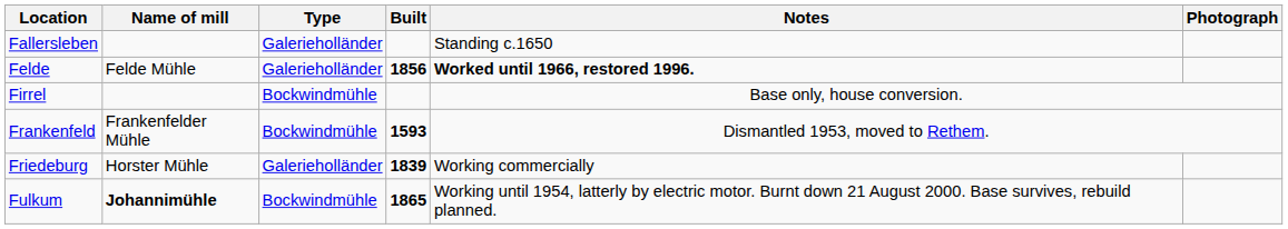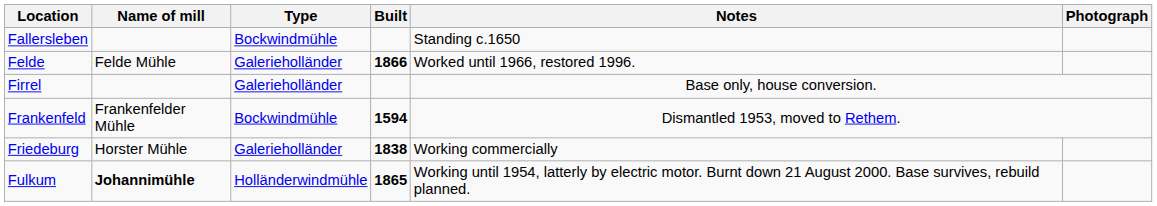 <table class="wikitable sortable">
 <tr>
 <th>Location</th>
 <th>Name of mill</th>
 <th>Type</th>
 <th>Built</th>
 <th class="unsortable">Notes</th>
 <th class="unsortable">Photograph</th>
 </tr>
 <tr>
 <td><a href='#'>Fallersleben</a></td>
 <td></td>
-<td><a href='#'>Galerieholländer</a></td>
+<td><a href='#'>Bockwindmühle</a></td>
 <td></td>
 <td>Standing c.1650</td>
 <td></td>
 </tr>
 <tr>
 <td><a href='#'>Felde</a></td>
 <td>Felde Mühle</td>
 <td><a href='#'>Galerieholländer</a></td>
-<td><strong>1856</strong></td>
-<td><strong>Worked until 1966, restored 1996.</strong></td>
+<td><strong>1866</strong></td>
+<td>Worked until 1966, restored 1996.</td>
 <td></td>
 </tr>
 <tr>
 <td><a href='#'>Firrel</a></td>
 <td></td>
-<td><a href='#'>Bockwindmühle</a></td>
+<td><a href='#'>Galerieholländer</a></td>
 <td></td>
 <td colspan="2" style="text-align:center;">Base only, house conversion.</td>
 </tr>
 <tr>
 <td><a href='#'>Frankenfeld</a></td>
 <td>Frankenfelder Mühle</td>
 <td><a href='#'>Bockwindmühle</a></td>
-<td><strong>1593</strong></td>
+<td><strong>1594</strong></td>
 <td colspan="2" style="text-align:center;">Dismantled 1953, moved to <a href='#'>Rethem</a>.</td>
 </tr>
 <tr>
 <td><a href='#'>Friedeburg</a></td>
 <td>Horster Mühle</td>
 <td><a href='#'>Galerieholländer</a></td>
-<td><strong>1839</strong></td>
+<td><strong>1838</strong></td>
 <td>Working commercially</td>
 <td></td>
 </tr>
 <tr>
 <td><a href='#'>Fulkum</a></td>
 <td><strong>Johannimühle</strong></td>
-<td><a href='#'>Bockwindmühle</a></td>
+<td><a href='#'>Holländerwindmühle</a></td>
 <td><strong>1865</strong></td>
 <td>Working until 1954, latterly by electric motor. Burnt down 21 August 2000. Base survives, rebuild planned.</td>
 <td></td>
 </tr>
 </table>
